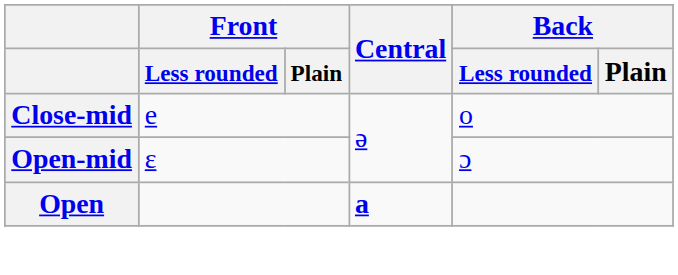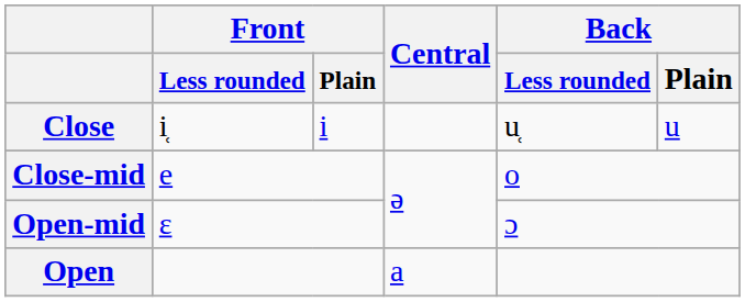 <table class="wikitable">
 <tr>
 <th></th>
 <th colspan="2"><a href='#'>Front</a></th>
 <th rowspan="2"><a href='#'>Central</a></th>
 <th colspan="2"><a href='#'>Back</a></th>
 </tr>
 <tr>
 <th></th>
 <th><small><a href='#'>Less rounded</a></small></th>
 <th><small>Plain</small></th>
 <th><small><a href='#'>Less rounded</a></small></th>
 <th>Plain</th>
 </tr>
 <tr>
+<th><a href='#'>Close</a></th>
+<td>i̜</td>
+<td><a href='#'>i</a></td>
+<td></td>
+<td>u̜</td>
+<td><a href='#'>u</a></td>
+</tr>
+<tr>
 <th><a href='#'>Close-mid</a></th>
 <td colspan="2"><a href='#'>e</a></td>
 <td rowspan="2"><a href='#'>ə</a></td>
 <td colspan="2"><a href='#'>o</a></td>
 </tr>
 <tr>
 <th><a href='#'>Open-mid</a></th>
 <td colspan="2"><a href='#'>ɛ</a></td>
 <td colspan="2"><a href='#'>ɔ</a></td>
 </tr>
 <tr>
 <th><a href='#'>Open</a></th>
 <td colspan="2"></td>
-<td><strong><a href='#'>a</a></strong></td>
+<td><a href='#'>a</a></td>
 <td colspan="2"></td>
 </tr>
 </table>
